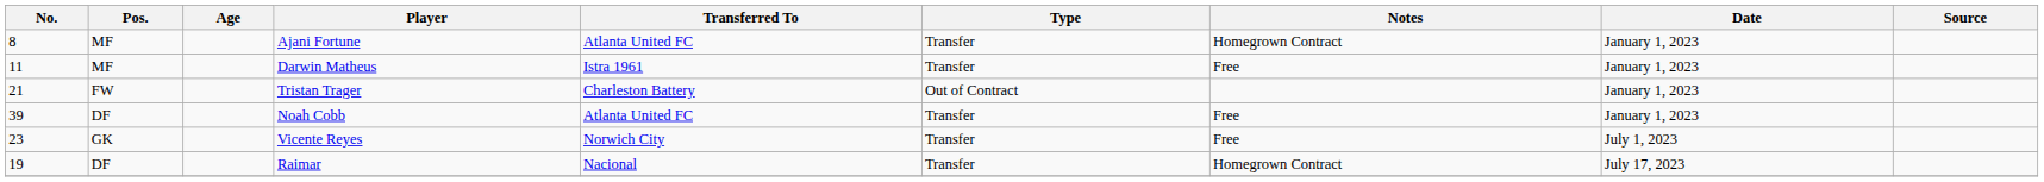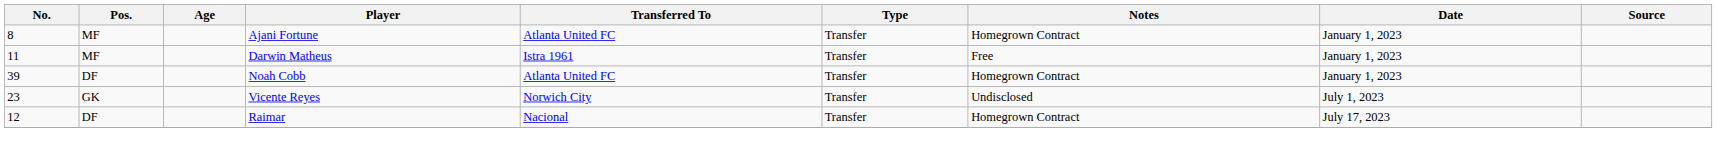 <table class="wikitable sortable" style="width:105%; text-align:center; font-size:95%; text-align:left;">
 <tr>
 <th><strong>No.</strong></th>
 <th><strong>Pos.</strong></th>
 <th><strong>Age</strong></th>
 <th><strong>Player</strong></th>
 <th><strong>Transferred To</strong></th>
 <th><strong>Type</strong></th>
 <th><strong>Notes</strong></th>
 <th><strong>Date</strong></th>
 <th><strong>Source</strong></th>
 </tr>
 <tr>
 <td>8</td>
 <td>MF</td>
 <td></td>
 <td> <a href='#'>Ajani Fortune</a></td>
 <td> <a href='#'>Atlanta United FC</a></td>
 <td>Transfer</td>
 <td>Homegrown Contract</td>
 <td>January 1, 2023</td>
 <td></td>
 </tr>
 <tr>
 <td>11</td>
 <td>MF</td>
 <td></td>
 <td> <a href='#'>Darwin Matheus</a></td>
 <td> <a href='#'>Istra 1961</a></td>
 <td>Transfer</td>
 <td>Free</td>
 <td>January 1, 2023</td>
 <td></td>
 </tr>
 <tr>
-<td>21</td>
-<td>FW</td>
-<td></td>
-<td> <a href='#'>Tristan Trager</a></td>
-<td> <a href='#'>Charleston Battery</a></td>
-<td>Out of Contract</td>
-<td></td>
-<td>January 1, 2023</td>
-<td></td>
-</tr>
-<tr>
 <td>39</td>
 <td>DF</td>
 <td></td>
 <td> <a href='#'>Noah Cobb</a></td>
 <td> <a href='#'>Atlanta United FC</a></td>
 <td>Transfer</td>
-<td>Free</td>
+<td>Homegrown Contract</td>
 <td>January 1, 2023</td>
 <td></td>
 </tr>
 <tr>
 <td>23</td>
 <td>GK</td>
 <td></td>
 <td> <a href='#'>Vicente Reyes</a></td>
 <td> <a href='#'>Norwich City</a></td>
 <td>Transfer</td>
-<td>Free</td>
+<td>Undisclosed</td>
 <td>July 1, 2023</td>
 <td></td>
 </tr>
 <tr>
-<td>19</td>
+<td>12</td>
 <td>DF</td>
 <td></td>
 <td> <a href='#'>Raimar</a></td>
 <td> <a href='#'>Nacional</a></td>
 <td>Transfer</td>
 <td>Homegrown Contract</td>
 <td>July 17, 2023</td>
 <td></td>
 </tr>
 <tr>
 </tr>
 </table>
